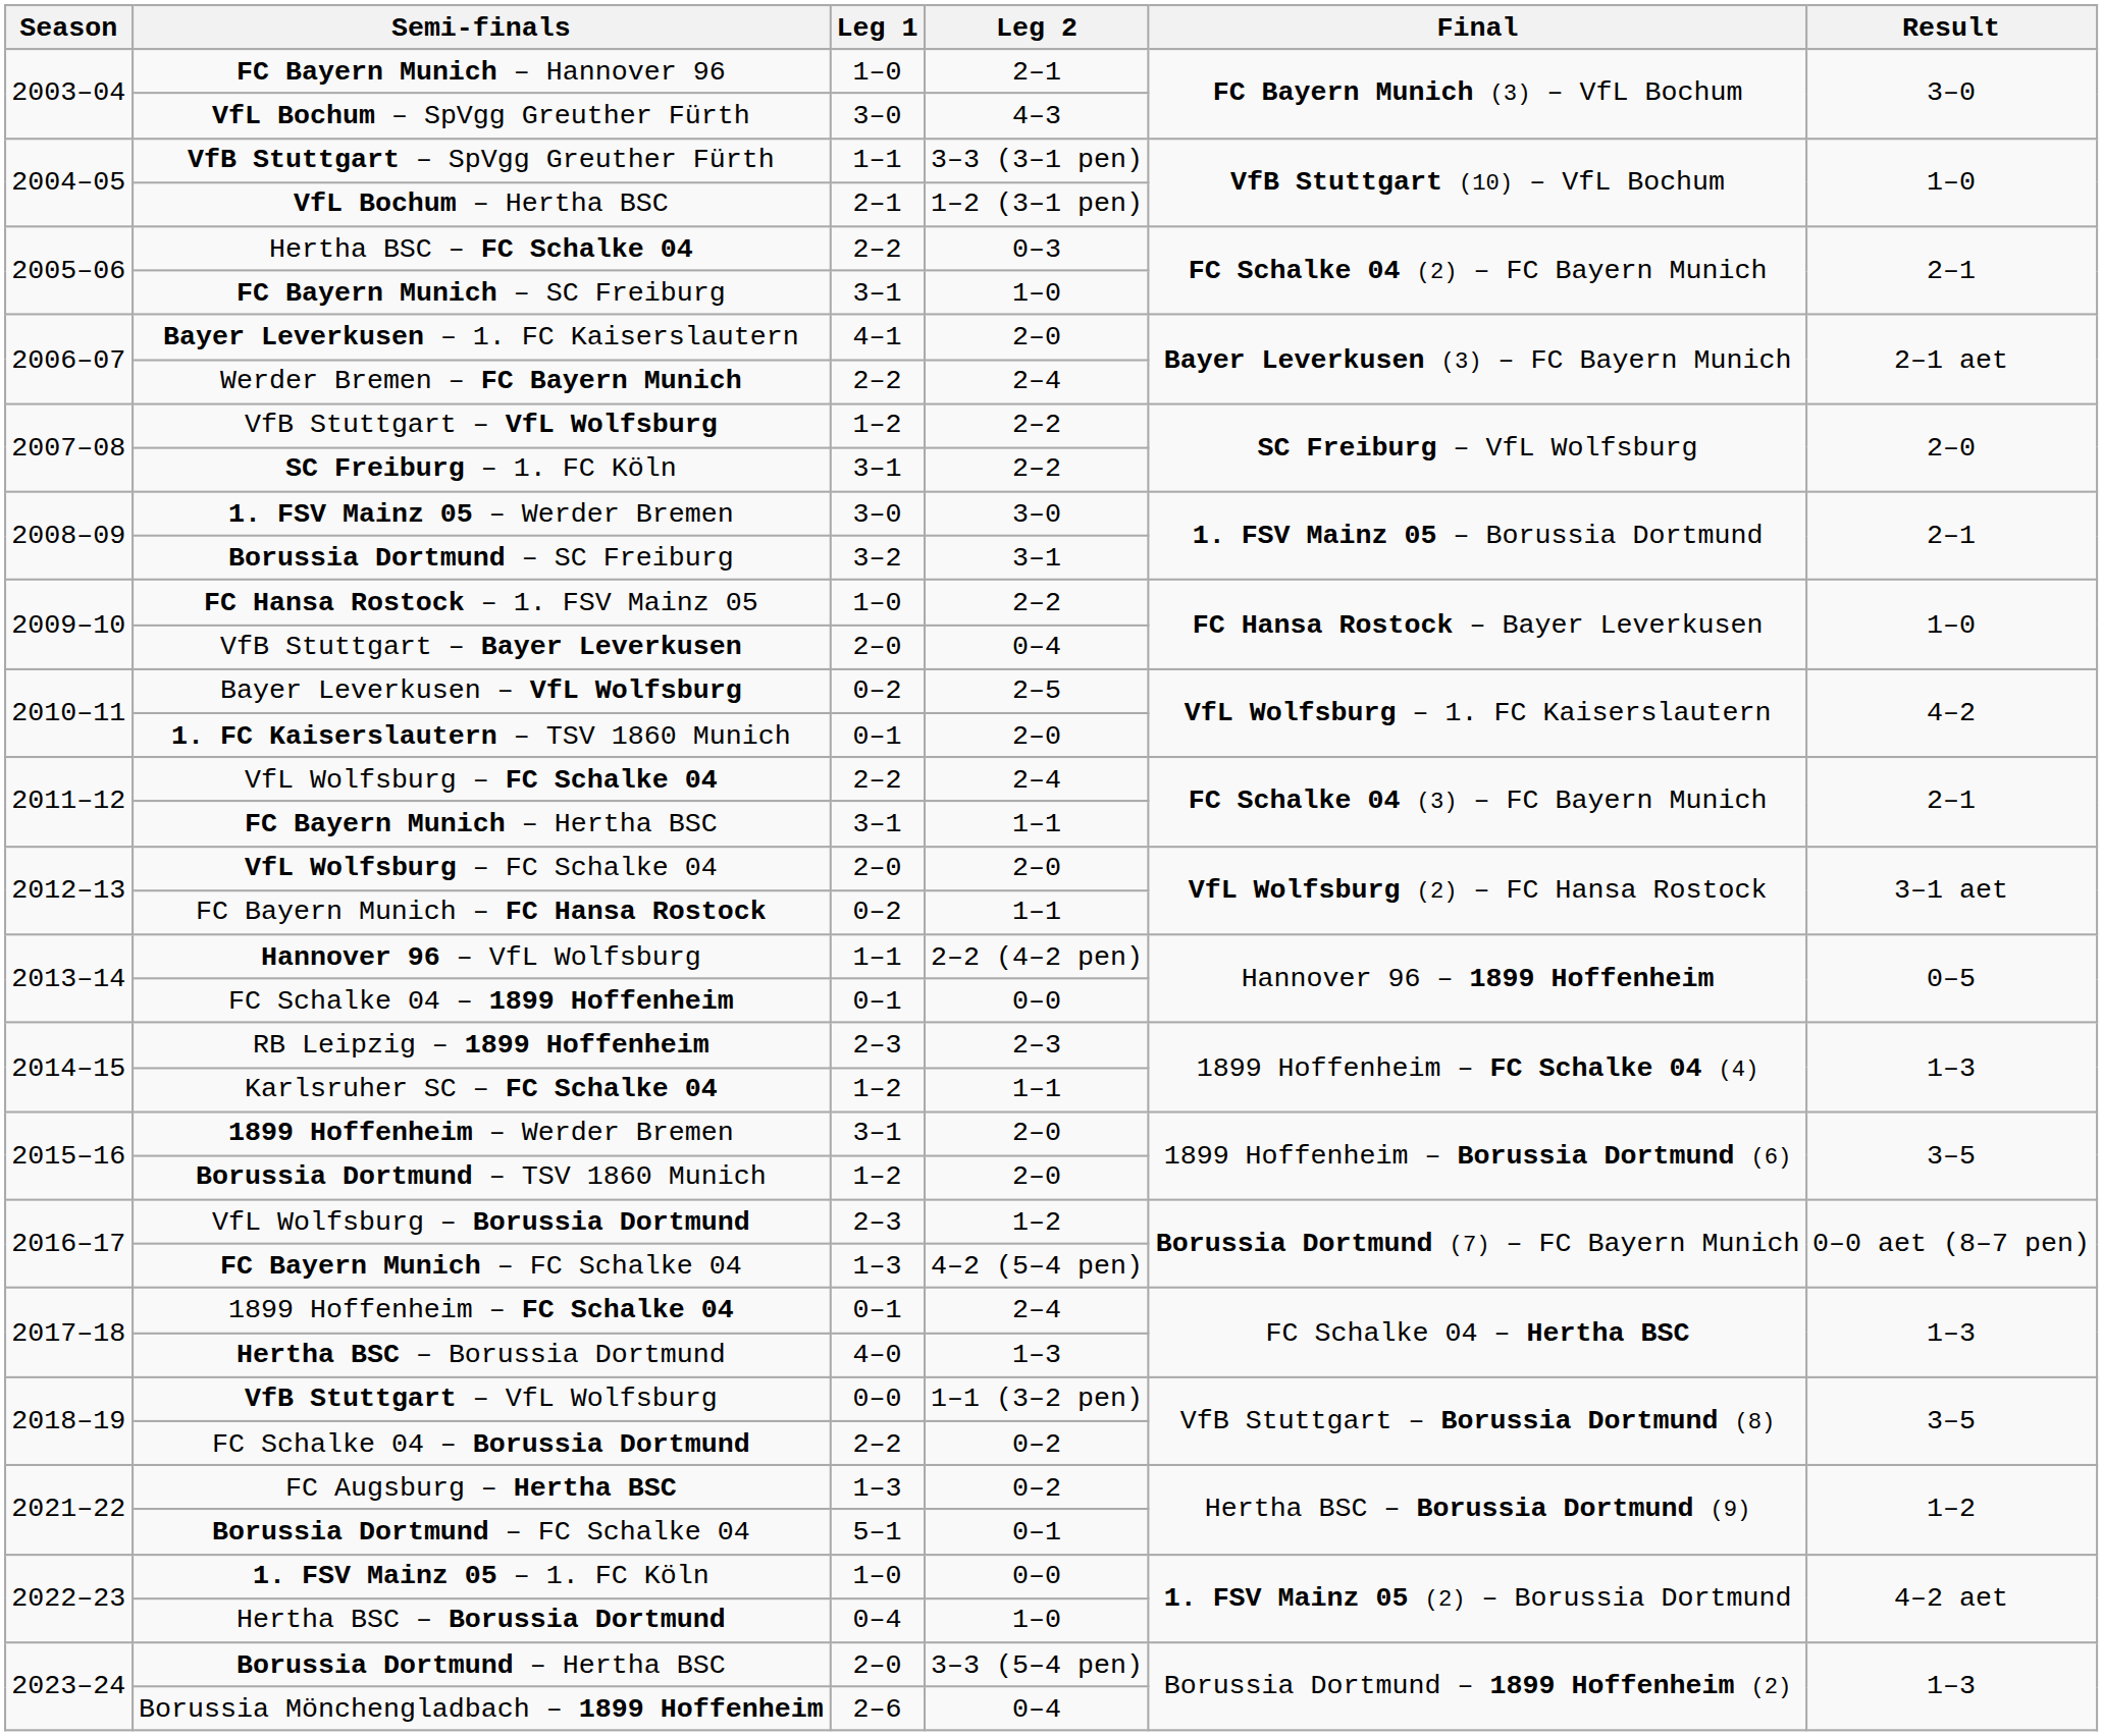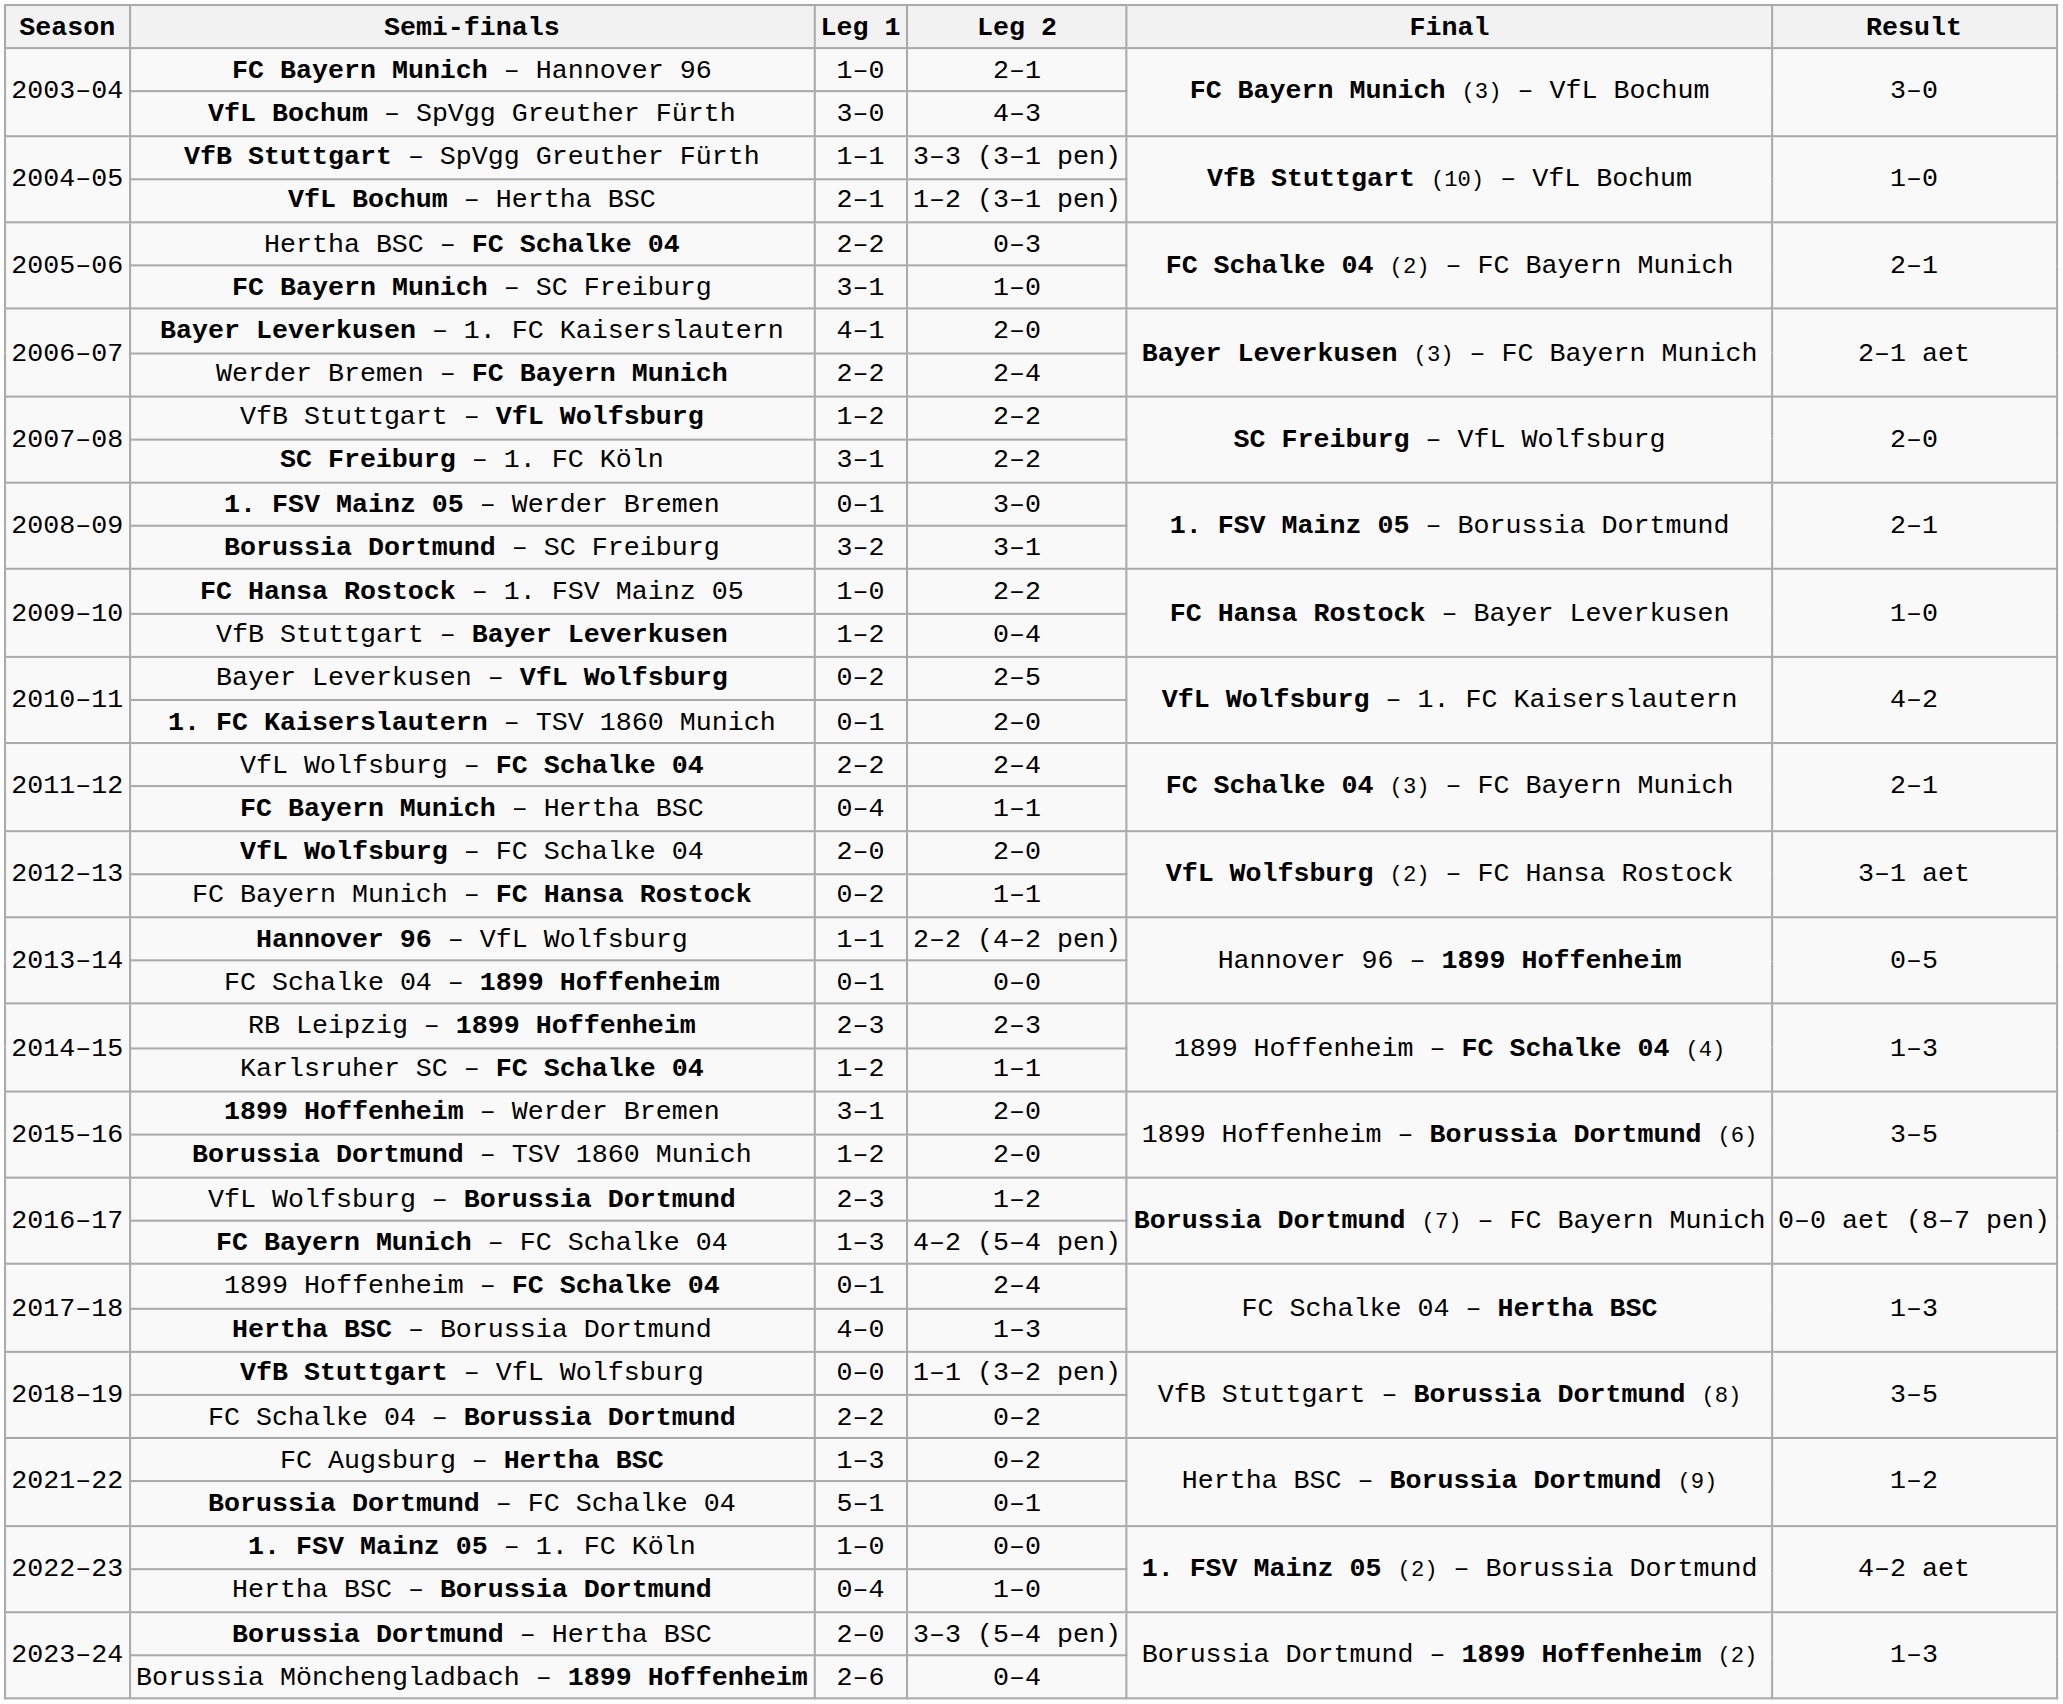 <table class="wikitable" style="text-align:center">
 <tr>
 <th>Season</th>
 <th>Semi-finals</th>
 <th>Leg 1</th>
 <th>Leg 2</th>
 <th>Final</th>
 <th>Result</th>
 </tr>
 <tr>
 <td rowspan=2>2003–04</td>
 <td><strong>FC Bayern Munich</strong> – Hannover 96</td>
 <td>1–0</td>
 <td>2–1</td>
 <td rowspan=2><strong>FC Bayern Munich</strong> <small>(3)</small> – VfL Bochum</td>
 <td rowspan=2>3–0</td>
 </tr>
 <tr>
 <td><strong>VfL Bochum</strong> – SpVgg Greuther Fürth</td>
 <td>3–0</td>
 <td>4–3</td>
 </tr>
 <tr>
 <td rowspan=2>2004–05</td>
 <td><strong>VfB Stuttgart </strong> – SpVgg Greuther Fürth</td>
 <td>1–1</td>
 <td>3–3 (3–1 pen)</td>
 <td rowspan=2><strong>VfB Stuttgart </strong> <small>(10)</small> – VfL Bochum</td>
 <td rowspan=2>1–0</td>
 </tr>
 <tr>
 <td><strong>VfL Bochum</strong> – Hertha BSC</td>
 <td>2–1</td>
 <td>1–2 (3–1 pen)</td>
 </tr>
 <tr>
 <td rowspan=2>2005–06</td>
 <td>Hertha BSC – <strong>FC Schalke 04</strong></td>
 <td>2–2</td>
 <td>0–3</td>
 <td rowspan=2><strong>FC Schalke 04</strong> <small>(2)</small> – FC Bayern Munich</td>
 <td rowspan=2>2–1</td>
 </tr>
 <tr>
 <td><strong>FC Bayern Munich</strong> – SC Freiburg</td>
 <td>3–1</td>
 <td>1–0</td>
 </tr>
 <tr>
 <td rowspan=2>2006–07</td>
 <td><strong>Bayer Leverkusen</strong> – 1. FC Kaiserslautern</td>
 <td>4–1</td>
 <td>2–0</td>
 <td rowspan=2><strong>Bayer Leverkusen</strong> <small>(3)</small> – FC Bayern Munich</td>
 <td rowspan=2>2–1 aet</td>
 </tr>
 <tr>
 <td>Werder Bremen – <strong>FC Bayern Munich</strong></td>
 <td>2–2</td>
 <td>2–4</td>
 </tr>
 <tr>
 <td rowspan=2>2007–08</td>
 <td>VfB Stuttgart – <strong>VfL Wolfsburg</strong></td>
 <td>1–2</td>
 <td>2–2</td>
 <td rowspan=2><strong>SC Freiburg</strong> – VfL Wolfsburg</td>
 <td rowspan=2>2–0</td>
 </tr>
 <tr>
 <td><strong>SC Freiburg</strong> – 1. FC Köln</td>
 <td>3–1</td>
 <td>2–2</td>
 </tr>
 <tr>
 <td rowspan=2>2008–09</td>
 <td><strong>1. FSV Mainz 05</strong> – Werder Bremen</td>
-<td>3–0</td>
+<td>0–1</td>
 <td>3–0</td>
 <td rowspan=2><strong>1. FSV Mainz 05</strong> – Borussia Dortmund</td>
 <td rowspan=2>2–1</td>
 </tr>
 <tr>
 <td><strong>Borussia Dortmund</strong> – SC Freiburg</td>
 <td>3–2</td>
 <td>3–1</td>
 </tr>
 <tr>
 <td rowspan=2>2009–10</td>
 <td><strong>FC Hansa Rostock</strong> – 1. FSV Mainz 05</td>
 <td>1–0</td>
 <td>2–2</td>
 <td rowspan=2><strong>FC Hansa Rostock</strong> – Bayer Leverkusen</td>
 <td rowspan=2>1–0</td>
 </tr>
 <tr>
 <td>VfB Stuttgart – <strong>Bayer Leverkusen</strong></td>
-<td>2–0</td>
+<td>1–2</td>
 <td>0–4</td>
 </tr>
 <tr>
 <td rowspan=2>2010–11</td>
 <td>Bayer Leverkusen – <strong>VfL Wolfsburg</strong></td>
 <td>0–2</td>
 <td>2–5</td>
 <td rowspan=2><strong>VfL Wolfsburg</strong> – 1. FC Kaiserslautern</td>
 <td rowspan=2>4–2</td>
 </tr>
 <tr>
 <td><strong>1. FC Kaiserslautern</strong> – TSV 1860 Munich</td>
 <td>0–1</td>
 <td>2–0</td>
 </tr>
 <tr>
 <td rowspan=2>2011–12</td>
 <td>VfL Wolfsburg – <strong>FC Schalke 04</strong></td>
 <td>2–2</td>
 <td>2–4</td>
 <td rowspan=2><strong>FC Schalke 04</strong> <small>(3)</small> – FC Bayern Munich</td>
 <td rowspan=2>2–1</td>
 </tr>
 <tr>
 <td><strong>FC Bayern Munich</strong> – Hertha BSC</td>
-<td>3–1</td>
+<td>0–4</td>
 <td>1–1</td>
 </tr>
 <tr>
 <td rowspan=2>2012–13</td>
 <td><strong>VfL Wolfsburg</strong> – FC Schalke 04</td>
 <td>2–0</td>
 <td>2–0</td>
 <td rowspan=2><strong>VfL Wolfsburg</strong> <small>(2)</small> – FC Hansa Rostock</td>
 <td rowspan=2>3–1 aet</td>
 </tr>
 <tr>
 <td>FC Bayern Munich – <strong>FC Hansa Rostock</strong></td>
 <td>0–2</td>
 <td>1–1</td>
 </tr>
 <tr>
 <td rowspan=2>2013–14</td>
 <td><strong>Hannover 96</strong> – VfL Wolfsburg</td>
 <td>1–1</td>
 <td>2–2 (4–2 pen)</td>
 <td rowspan=2>Hannover 96 – <strong>1899 Hoffenheim</strong></td>
 <td rowspan=2>0–5</td>
 </tr>
 <tr>
 <td>FC Schalke 04 – <strong>1899 Hoffenheim</strong></td>
 <td>0–1</td>
 <td>0–0</td>
 </tr>
 <tr>
 <td rowspan=2>2014–15</td>
 <td>RB Leipzig – <strong>1899 Hoffenheim</strong></td>
 <td>2–3</td>
 <td>2–3</td>
 <td rowspan=2>1899 Hoffenheim – <strong>FC Schalke 04</strong> <small>(4)</small></td>
 <td rowspan=2>1–3</td>
 </tr>
 <tr>
 <td>Karlsruher SC – <strong>FC Schalke 04</strong></td>
 <td>1–2</td>
 <td>1–1</td>
 </tr>
 <tr>
 <td rowspan=2>2015–16</td>
 <td><strong>1899 Hoffenheim</strong> – Werder Bremen</td>
 <td>3–1</td>
 <td>2–0</td>
 <td rowspan=2>1899 Hoffenheim – <strong>Borussia Dortmund</strong> <small>(6)</small></td>
 <td rowspan=2>3–5</td>
 </tr>
 <tr>
 <td><strong>Borussia Dortmund</strong> – TSV 1860 Munich</td>
 <td>1–2</td>
 <td>2–0</td>
 </tr>
 <tr>
 <td rowspan=2>2016–17</td>
 <td>VfL Wolfsburg – <strong>Borussia Dortmund</strong></td>
 <td>2–3</td>
 <td>1–2</td>
 <td rowspan=2><strong>Borussia Dortmund</strong> <small>(7)</small> – FC Bayern Munich</td>
 <td rowspan=2>0–0 aet (8–7 pen)</td>
 </tr>
 <tr>
 <td><strong>FC Bayern Munich</strong> – FC Schalke 04</td>
 <td>1–3</td>
 <td>4–2 (5–4 pen)</td>
 </tr>
 <tr>
 <td rowspan=2>2017–18</td>
 <td>1899 Hoffenheim – <strong>FC Schalke 04</strong></td>
 <td>0–1</td>
 <td>2–4</td>
 <td rowspan=2>FC Schalke 04 – <strong>Hertha BSC</strong></td>
 <td rowspan=2>1–3</td>
 </tr>
 <tr>
 <td><strong>Hertha BSC</strong> – Borussia Dortmund</td>
 <td>4–0</td>
 <td>1–3</td>
 </tr>
 <tr>
 <td rowspan=2>2018–19</td>
 <td><strong>VfB Stuttgart</strong> – VfL Wolfsburg</td>
 <td>0–0</td>
 <td>1–1 (3–2 pen)</td>
 <td rowspan=2>VfB Stuttgart – <strong>Borussia Dortmund</strong> <small>(8)</small></td>
 <td rowspan=2>3–5</td>
 </tr>
 <tr>
 <td>FC Schalke 04 – <strong>Borussia Dortmund</strong></td>
 <td>2–2</td>
 <td>0–2</td>
 </tr>
 <tr>
 <td rowspan=2>2021–22</td>
 <td>FC Augsburg – <strong>Hertha BSC</strong></td>
 <td>1–3</td>
 <td>0–2</td>
 <td rowspan=2>Hertha BSC – <strong>Borussia Dortmund</strong> <small>(9)</small></td>
 <td rowspan=2>1–2</td>
 </tr>
 <tr>
 <td><strong>Borussia Dortmund</strong> – FC Schalke 04</td>
 <td>5–1</td>
 <td>0–1</td>
 </tr>
 <tr>
 <td rowspan=2>2022–23</td>
 <td><strong>1. FSV Mainz 05</strong> – 1. FC Köln</td>
 <td>1–0</td>
 <td>0–0</td>
 <td rowspan=2><strong>1. FSV Mainz 05</strong> <small>(2)</small> – Borussia Dortmund</td>
 <td rowspan=2>4–2 aet</td>
 </tr>
 <tr>
 <td>Hertha BSC – <strong>Borussia Dortmund</strong></td>
 <td>0–4</td>
 <td>1–0</td>
 </tr>
 <tr>
 <td rowspan=2>2023–24</td>
 <td><strong>Borussia Dortmund</strong> – Hertha BSC</td>
 <td>2–0</td>
 <td>3–3 (5–4 pen)</td>
 <td rowspan=2>Borussia Dortmund – <strong>1899 Hoffenheim</strong> <small>(2)</small></td>
 <td rowspan=2>1–3</td>
 </tr>
 <tr>
 <td>Borussia Mönchengladbach – <strong>1899 Hoffenheim</strong></td>
 <td>2–6</td>
 <td>0–4</td>
 </tr>
 </table>
